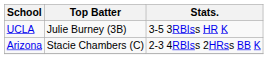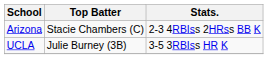 <table class="wikitable">
 <tr>
 <th>School</th>
 <th>Top Batter</th>
 <th>Stats.</th>
 </tr>
 <tr>
+<td><a href='#'>Arizona</a></td>
+<td>Stacie Chambers (C)</td>
+<td>2-3  4<a href='#'>RBIs</a>s  2<a href='#'>HRs</a>s  <a href='#'>BB</a>  <a href='#'>K</a></td>
+</tr>
+<tr>
 <td><a href='#'>UCLA</a></td>
 <td>Julie Burney (3B)</td>
 <td>3-5  3<a href='#'>RBIs</a>s  <a href='#'>HR</a>  <a href='#'>K</a></td>
 </tr>
 <tr>
-<td><a href='#'>Arizona</a></td>
-<td>Stacie Chambers (C)</td>
-<td>2-3  4<a href='#'>RBIs</a>s  2<a href='#'>HRs</a>s  <a href='#'>BB</a>  <a href='#'>K</a></td>
-</tr>
-<tr>
 </tr>
 </table>
